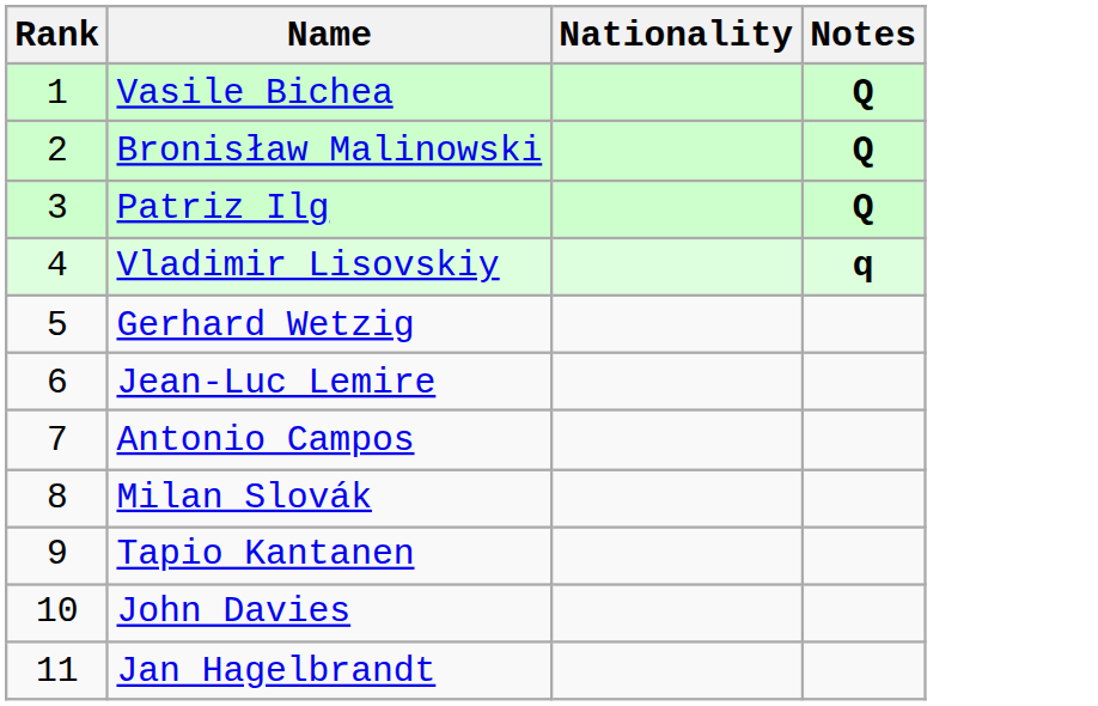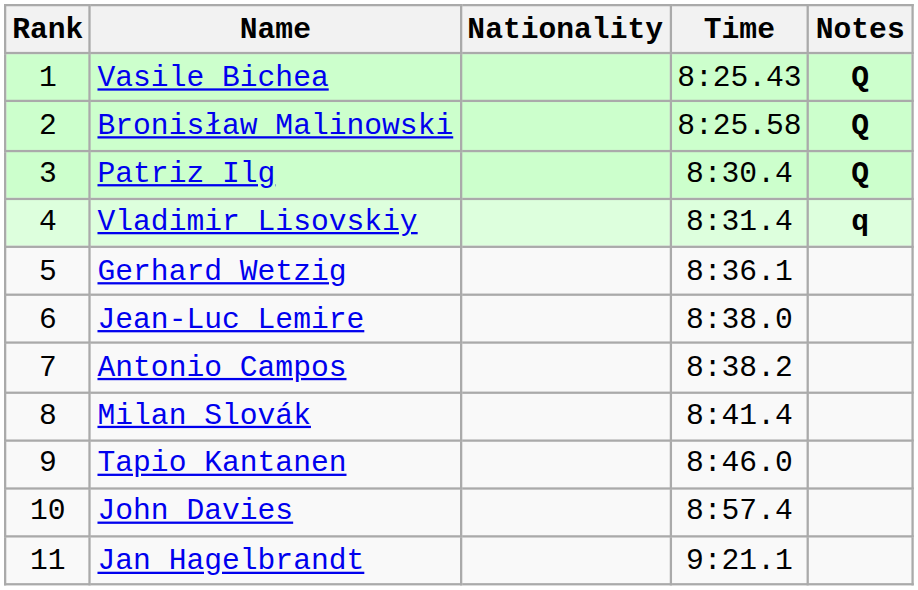 <table class="wikitable sortable" style="text-align:center">
 <tr>
 <th>Rank</th>
 <th>Name</th>
 <th>Nationality</th>
+<th>Time</th>
 <th>Notes</th>
 </tr>
 <tr bgcolor=ccffcc>
 <td>1</td>
 <td align=left><a href='#'>Vasile Bichea</a></td>
 <td align=left></td>
+<td>8:25.43</td>
 <td><strong>Q</strong></td>
 </tr>
 <tr bgcolor=ccffcc>
 <td>2</td>
 <td align=left><a href='#'>Bronisław Malinowski</a></td>
 <td align=left></td>
+<td>8:25.58</td>
 <td><strong>Q</strong></td>
 </tr>
 <tr bgcolor=ccffcc>
 <td>3</td>
 <td align=left><a href='#'>Patriz Ilg</a></td>
 <td align=left></td>
+<td>8:30.4</td>
 <td><strong>Q</strong></td>
 </tr>
 <tr bgcolor=ddffdd>
 <td>4</td>
 <td align=left><a href='#'>Vladimir Lisovskiy</a></td>
 <td align=left></td>
+<td>8:31.4</td>
 <td><strong>q</strong></td>
 </tr>
 <tr>
 <td>5</td>
 <td align=left><a href='#'>Gerhard Wetzig</a></td>
 <td align=left></td>
+<td>8:36.1</td>
 <td></td>
 </tr>
 <tr>
 <td>6</td>
 <td align=left><a href='#'>Jean-Luc Lemire</a></td>
 <td align=left></td>
+<td>8:38.0</td>
 <td></td>
 </tr>
 <tr>
 <td>7</td>
 <td align=left><a href='#'>Antonio Campos</a></td>
 <td align=left></td>
+<td>8:38.2</td>
 <td></td>
 </tr>
 <tr>
 <td>8</td>
 <td align=left><a href='#'>Milan Slovák</a></td>
 <td align=left></td>
+<td>8:41.4</td>
 <td></td>
 </tr>
 <tr>
 <td>9</td>
 <td align=left><a href='#'>Tapio Kantanen</a></td>
 <td align=left></td>
+<td>8:46.0</td>
 <td></td>
 </tr>
 <tr>
 <td>10</td>
 <td align=left><a href='#'>John Davies</a></td>
 <td align=left></td>
+<td>8:57.4</td>
 <td></td>
 </tr>
 <tr>
 <td>11</td>
 <td align=left><a href='#'>Jan Hagelbrandt</a></td>
 <td align=left></td>
+<td>9:21.1</td>
 <td></td>
 </tr>
 </table>
